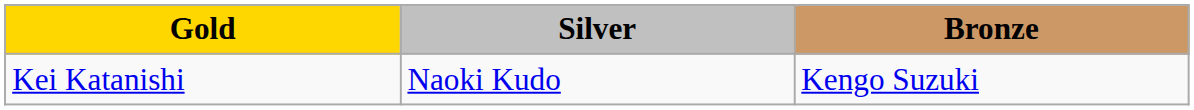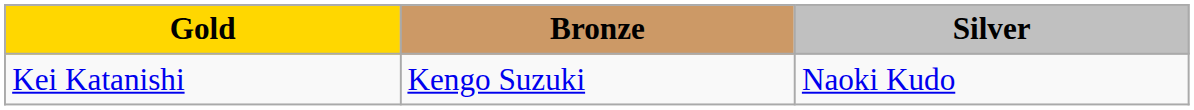 <table class="wikitable" style="text-align:left">
 <tr align="center">
 <td width=200 bgcolor=gold><strong>Gold</strong></td>
+<td width=200 bgcolor=CC9966><strong>Bronze</strong></td>
 <td width=200 bgcolor=silver><strong>Silver</strong></td>
-<td width=200 bgcolor=CC9966><strong>Bronze</strong></td>
 </tr>
 <tr>
 <td><a href='#'>Kei Katanishi</a><br><em></em></td>
+<td><a href='#'>Kengo Suzuki</a><br><em></em></td>
 <td><a href='#'>Naoki Kudo</a><br><em></em></td>
-<td><a href='#'>Kengo Suzuki</a><br><em></em></td>
 </tr>
 </table>
